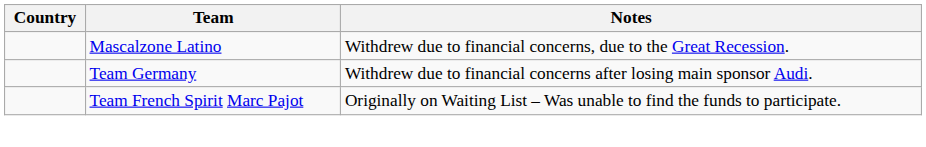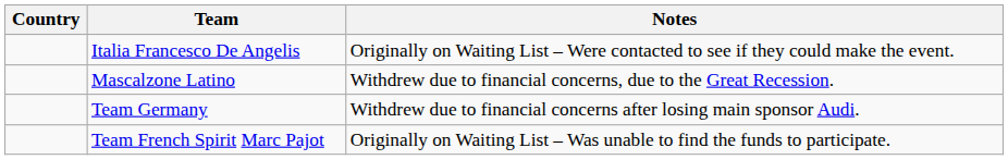 <table class="wikitable" width=850px>
 <tr>
 <th>Country</th>
 <th>Team</th>
 <th>Notes</th>
+</tr>
+<tr>
+<td></td>
+<td><a href='#'>Italia Francesco De Angelis</a></td>
+<td>Originally on Waiting List – Were contacted to see if they could make the event.</td>
 </tr>
 <tr>
 <td></td>
 <td><a href='#'>Mascalzone Latino</a></td>
 <td>Withdrew due to financial concerns, due to the <a href='#'>Great Recession</a>.</td>
 </tr>
 <tr>
 <td></td>
 <td><a href='#'>Team Germany</a></td>
 <td>Withdrew due to financial concerns after losing main sponsor <a href='#'>Audi</a>.</td>
 </tr>
 <tr>
 <td></td>
 <td><a href='#'>Team French Spirit</a> <a href='#'>Marc Pajot</a></td>
 <td>Originally on Waiting List – Was unable to find the funds to participate.</td>
 </tr>
 </table>
